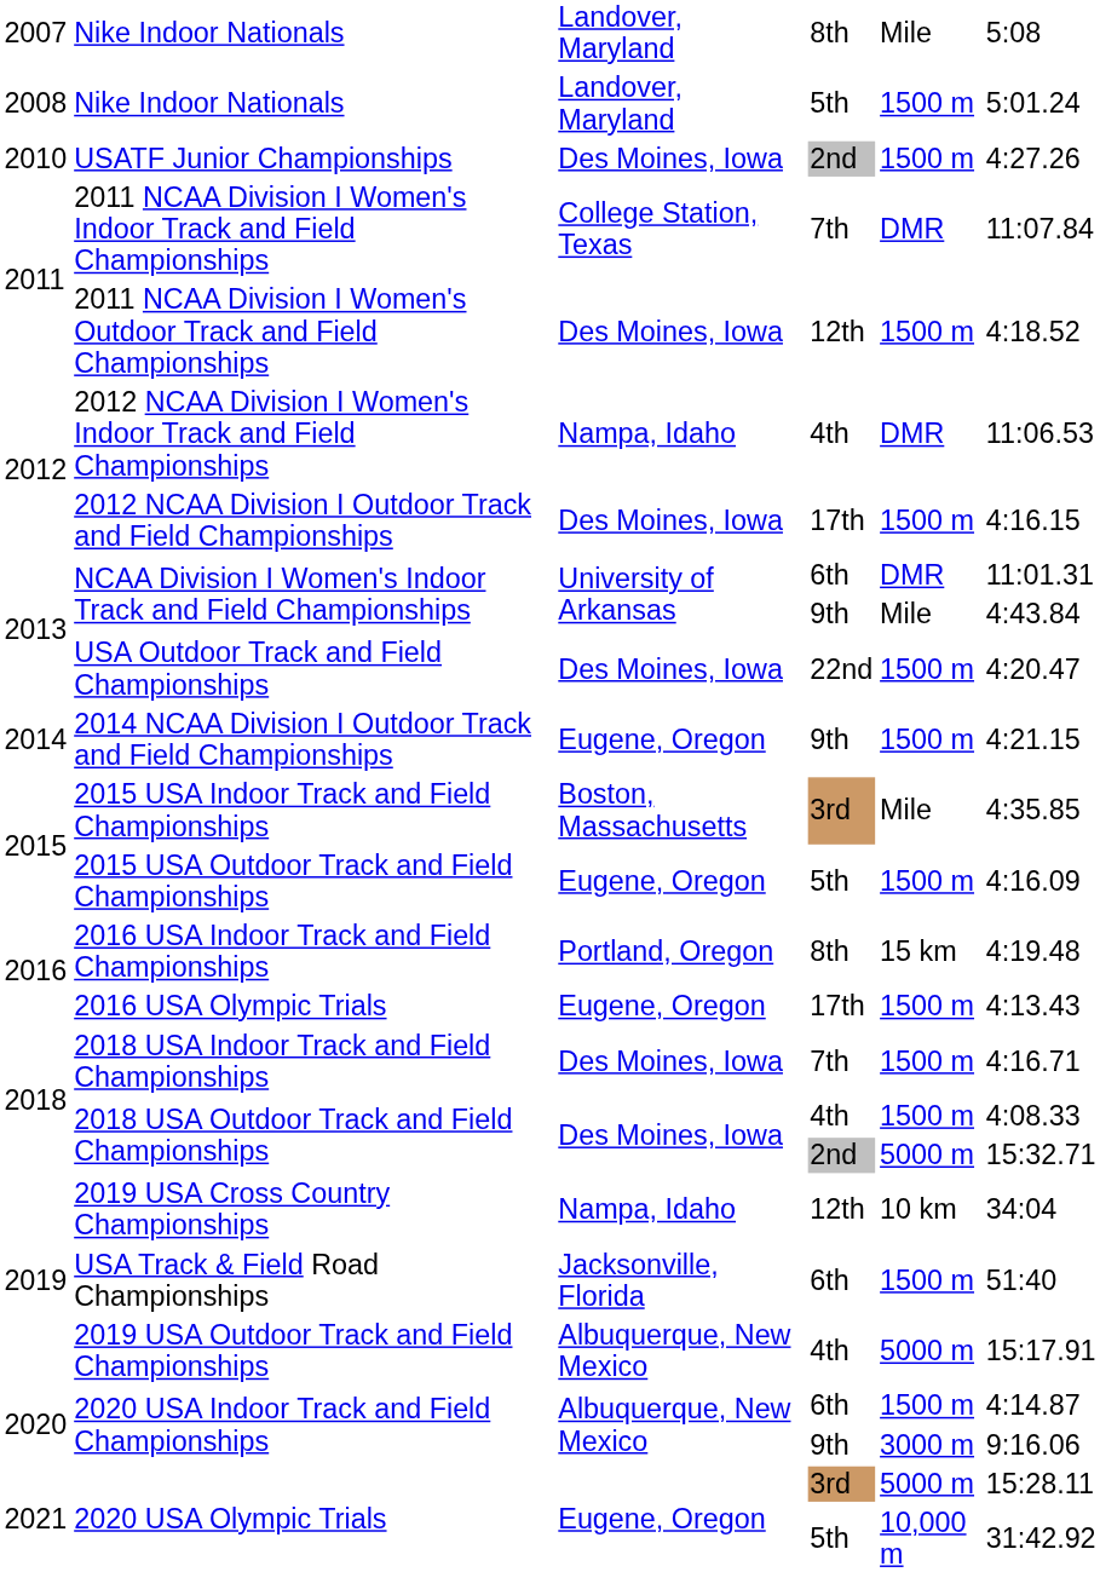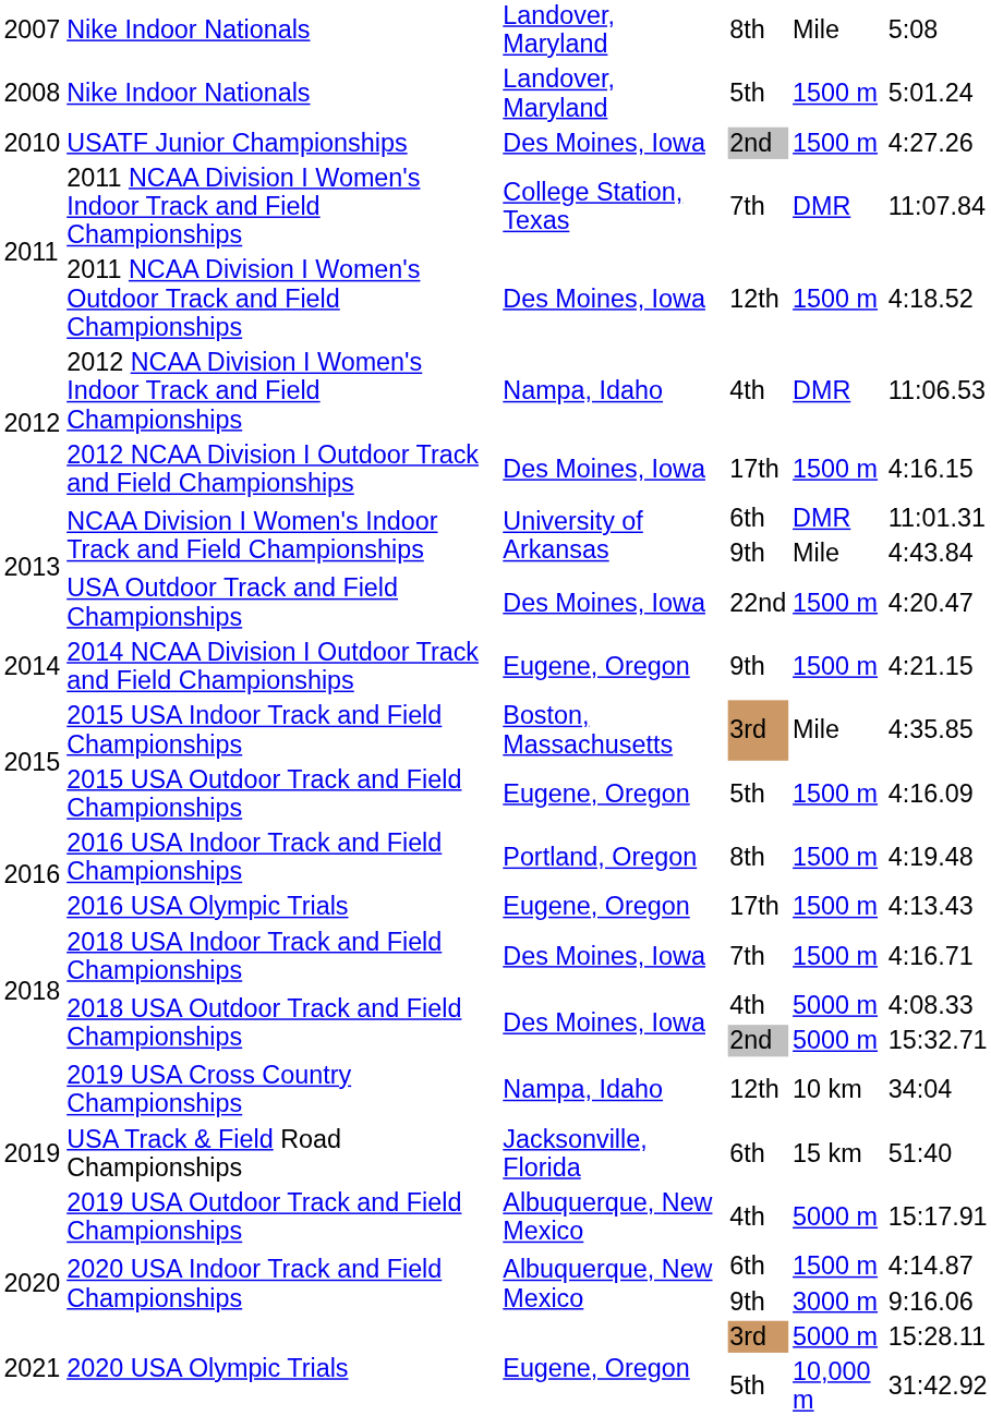 <table>
 <tr>
 <td>2007</td>
 <td><a href='#'>Nike Indoor Nationals</a></td>
 <td><a href='#'>Landover, Maryland</a></td>
 <td>8th</td>
 <td>Mile</td>
 <td>5:08</td>
 </tr>
 <tr>
 <td>2008</td>
 <td><a href='#'>Nike Indoor Nationals</a></td>
 <td><a href='#'>Landover, Maryland</a></td>
 <td>5th</td>
 <td><a href='#'>1500 m</a></td>
 <td>5:01.24</td>
 </tr>
 <tr>
 <td>2010</td>
 <td><a href='#'>USATF Junior Championships</a></td>
 <td><a href='#'>Des Moines, Iowa</a></td>
 <td bgcolor=silver>2nd</td>
 <td><a href='#'>1500 m</a></td>
 <td>4:27.26</td>
 </tr>
 <tr>
 <td rowspan=2>2011</td>
 <td>2011 <a href='#'>NCAA Division I Women's Indoor Track and Field Championships</a></td>
 <td><a href='#'>College Station, Texas</a></td>
 <td>7th</td>
 <td><a href='#'>DMR</a></td>
 <td>11:07.84</td>
 </tr>
 <tr>
 <td>2011 <a href='#'>NCAA Division I Women's Outdoor Track and Field Championships</a></td>
 <td><a href='#'>Des Moines, Iowa</a></td>
 <td>12th</td>
 <td><a href='#'>1500 m</a></td>
 <td>4:18.52</td>
 </tr>
 <tr>
 <td rowspan=2>2012</td>
 <td>2012 <a href='#'>NCAA Division I Women's Indoor Track and Field Championships</a></td>
 <td><a href='#'>Nampa, Idaho</a></td>
 <td>4th</td>
 <td><a href='#'>DMR</a></td>
 <td>11:06.53</td>
 </tr>
 <tr>
 <td><a href='#'>2012 NCAA Division I Outdoor Track and Field Championships</a></td>
 <td><a href='#'>Des Moines, Iowa</a></td>
 <td>17th</td>
 <td><a href='#'>1500 m</a></td>
 <td>4:16.15</td>
 </tr>
 <tr>
 <td rowspan=3>2013</td>
 <td rowspan=2><a href='#'>NCAA Division I Women's Indoor Track and Field Championships</a></td>
 <td rowspan=2><a href='#'>University of Arkansas</a></td>
 <td>6th</td>
 <td><a href='#'>DMR</a></td>
 <td>11:01.31</td>
 </tr>
 <tr>
 <td>9th</td>
 <td>Mile</td>
 <td>4:43.84</td>
 </tr>
 <tr>
 <td><a href='#'>USA Outdoor Track and Field Championships</a></td>
 <td><a href='#'>Des Moines, Iowa</a></td>
 <td>22nd</td>
 <td><a href='#'>1500 m</a></td>
 <td>4:20.47</td>
 </tr>
 <tr>
 <td rowspan=1>2014</td>
 <td><a href='#'>2014 NCAA Division I Outdoor Track and Field Championships</a></td>
 <td><a href='#'>Eugene, Oregon</a></td>
 <td>9th</td>
 <td><a href='#'>1500 m</a></td>
 <td>4:21.15</td>
 </tr>
 <tr>
 <td rowspan=2>2015</td>
 <td><a href='#'>2015 USA Indoor Track and Field Championships</a></td>
 <td><a href='#'>Boston, Massachusetts</a></td>
 <td bgcolor="cc9966">3rd</td>
 <td>Mile</td>
 <td>4:35.85</td>
 </tr>
 <tr>
 <td><a href='#'>2015 USA Outdoor Track and Field Championships</a></td>
 <td><a href='#'>Eugene, Oregon</a></td>
 <td>5th</td>
 <td><a href='#'>1500 m</a></td>
 <td>4:16.09</td>
 </tr>
 <tr>
 <td rowspan=2>2016</td>
 <td><a href='#'>2016 USA Indoor Track and Field Championships</a></td>
 <td><a href='#'>Portland, Oregon</a></td>
 <td>8th</td>
-<td>15 km</td>
+<td><a href='#'>1500 m</a></td>
 <td>4:19.48</td>
 </tr>
 <tr>
 <td><a href='#'>2016 USA Olympic Trials</a></td>
 <td><a href='#'>Eugene, Oregon</a></td>
 <td>17th</td>
 <td><a href='#'>1500 m</a></td>
 <td>4:13.43 </td>
 </tr>
 <tr>
 <td rowspan=3>2018</td>
 <td><a href='#'>2018 USA Indoor Track and Field Championships</a></td>
 <td rowspan=1><a href='#'>Des Moines, Iowa</a></td>
 <td>7th</td>
 <td><a href='#'>1500 m</a></td>
 <td>4:16.71</td>
 </tr>
 <tr>
 <td rowspan=2><a href='#'>2018 USA Outdoor Track and Field Championships</a></td>
 <td rowspan=2><a href='#'>Des Moines, Iowa</a></td>
 <td>4th</td>
-<td><a href='#'>1500 m</a></td>
+<td><a href='#'>5000 m</a></td>
 <td>4:08.33</td>
 </tr>
 <tr>
 <td bgcolor=silver>2nd</td>
 <td><a href='#'>5000 m</a></td>
 <td>15:32.71</td>
 </tr>
 <tr>
 <td rowspan=3>2019</td>
 <td rowspan=1><a href='#'>2019 USA Cross Country Championships</a></td>
 <td><a href='#'>Nampa, Idaho</a></td>
 <td>12th</td>
 <td>10 km</td>
 <td>34:04</td>
 </tr>
 <tr>
 <td rowspan=1><a href='#'>USA Track & Field</a> Road Championships</td>
 <td rowspan=1><a href='#'>Jacksonville, Florida</a></td>
 <td>6th</td>
-<td><a href='#'>1500 m</a></td>
+<td>15 km</td>
 <td>51:40</td>
 </tr>
 <tr>
 <td rowspan=1><a href='#'>2019 USA Outdoor Track and Field Championships</a></td>
 <td><a href='#'>Albuquerque, New Mexico</a></td>
 <td>4th</td>
 <td><a href='#'>5000 m</a></td>
 <td>15:17.91</td>
 </tr>
 <tr>
 <td rowspan=2>2020</td>
 <td rowspan=2><a href='#'>2020 USA Indoor Track and Field Championships</a></td>
 <td rowspan=2><a href='#'>Albuquerque, New Mexico</a></td>
 <td>6th</td>
 <td><a href='#'>1500 m</a></td>
 <td>4:14.87</td>
 </tr>
 <tr>
 <td>9th</td>
 <td><a href='#'>3000 m</a></td>
 <td>9:16.06</td>
 </tr>
 <tr>
 <td rowspan=2>2021</td>
 <td rowspan=2><a href='#'>2020 USA Olympic Trials</a></td>
 <td rowspan=2><a href='#'>Eugene, Oregon</a></td>
 <td bgcolor=cc9966>3rd</td>
 <td><a href='#'>5000 m</a></td>
 <td>15:28.11</td>
 </tr>
 <tr>
 <td>5th</td>
 <td><a href='#'>10,000 m</a></td>
 <td>31:42.92</td>
 </tr>
 </table>
